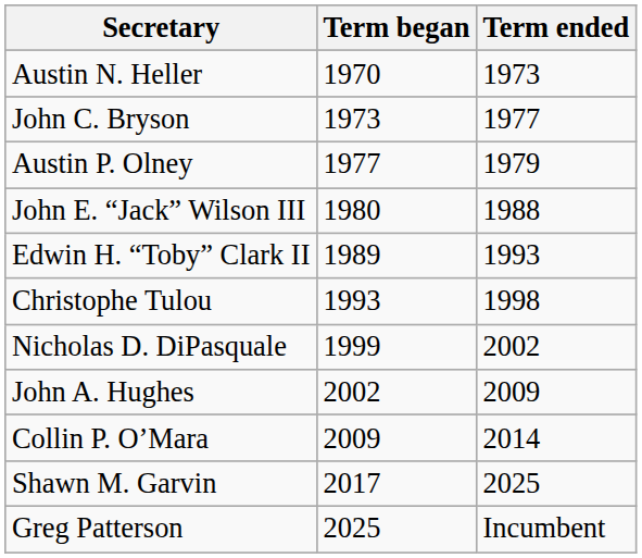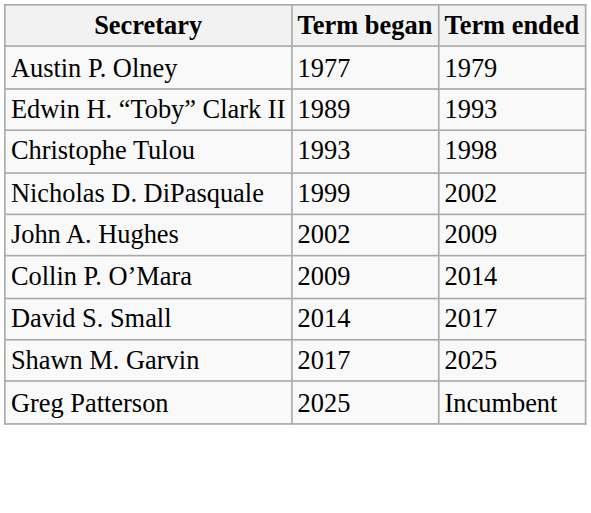 <table class="wikitable">
 <tr>
 <th>Secretary</th>
 <th>Term began</th>
 <th>Term ended</th>
 </tr>
 <tr>
-<td>Austin N. Heller</td>
-<td>1970</td>
-<td>1973</td>
-</tr>
-<tr>
-<td>John C. Bryson</td>
-<td>1973</td>
-<td>1977</td>
-</tr>
-<tr>
 <td>Austin P. Olney</td>
 <td>1977</td>
 <td>1979</td>
-</tr>
-<tr>
-<td>John E. “Jack” Wilson III</td>
-<td>1980</td>
-<td>1988</td>
 </tr>
 <tr>
 <td>Edwin H. “Toby” Clark II</td>
 <td>1989</td>
 <td>1993</td>
 </tr>
 <tr>
 <td>Christophe Tulou</td>
 <td>1993</td>
 <td>1998</td>
 </tr>
 <tr>
 <td>Nicholas D. DiPasquale</td>
 <td>1999</td>
 <td>2002</td>
 </tr>
 <tr>
 <td>John A. Hughes</td>
 <td>2002</td>
 <td>2009</td>
 </tr>
 <tr>
 <td>Collin P. O’Mara</td>
 <td>2009</td>
 <td>2014</td>
 </tr>
 <tr>
+<td>David S. Small</td>
+<td>2014</td>
+<td>2017</td>
+</tr>
+<tr>
 <td>Shawn M. Garvin</td>
 <td>2017</td>
 <td>2025</td>
 </tr>
 <tr>
 <td>Greg Patterson</td>
 <td>2025</td>
 <td>Incumbent</td>
 </tr>
 </table>
